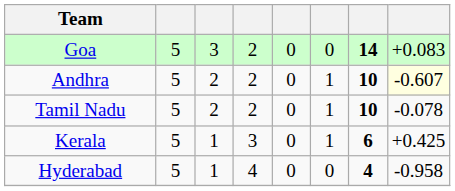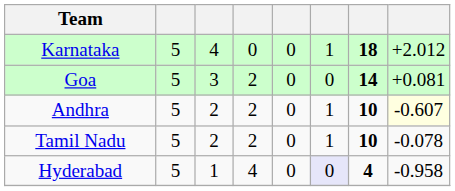 <table class="wikitable" style="text-align:center">
 <tr>
 <th style="width:120px">Team</th>
 <th style="width:25px"></th>
 <th style="width:25px"></th>
 <th style="width:25px"></th>
 <th style="width:25px"></th>
 <th style="width:25px"></th>
 <th style="width:25px"></th>
 <th style="width:40px;"></th>
 </tr>
 <tr style="background:#cfc;">
+<td><a href='#'>Karnataka</a></td>
+<td>5</td>
+<td>4</td>
+<td>0</td>
+<td>0</td>
+<td>1</td>
+<td><strong>18</strong></td>
+<td>+2.012</td>
+</tr>
+<tr style="background:#cfc;">
 <td><a href='#'>Goa</a></td>
 <td>5</td>
 <td>3</td>
 <td>2</td>
 <td>0</td>
 <td>0</td>
 <td><strong>14</strong></td>
-<td>+0.083</td>
+<td>+0.081</td>
 </tr>
 <tr>
 <td><a href='#'>Andhra</a></td>
 <td>5</td>
 <td>2</td>
 <td>2</td>
 <td>0</td>
 <td>1</td>
 <td><strong>10</strong></td>
 <td style="background: lightyellow;">-0.607</td>
 </tr>
 <tr>
 <td><a href='#'>Tamil Nadu</a></td>
 <td>5</td>
 <td>2</td>
 <td>2</td>
 <td>0</td>
 <td>1</td>
 <td><strong>10</strong></td>
 <td>-0.078</td>
 </tr>
 <tr>
-<td><a href='#'>Kerala</a></td>
-<td>5</td>
-<td>1</td>
-<td>3</td>
-<td>0</td>
-<td>1</td>
-<td><strong>6</strong></td>
-<td>+0.425</td>
-</tr>
-<tr>
 <td><a href='#'>Hyderabad</a></td>
 <td>5</td>
 <td>1</td>
 <td>4</td>
 <td>0</td>
-<td>0</td>
+<td style="background: lavender;">0</td>
 <td><strong>4</strong></td>
 <td>-0.958</td>
 </tr>
 <tr>
 </tr>
 </table>
